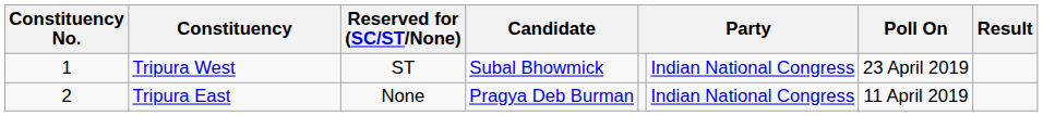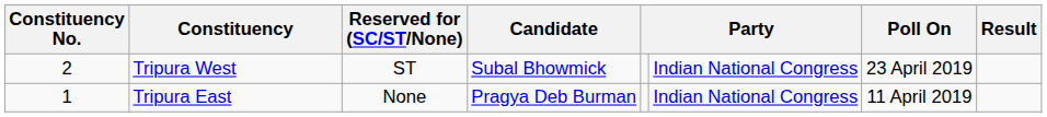 <table class="wikitable sortable">
 <tr>
 <th>Constituency <br> No.</th>
 <th style="width:180px;">Constituency</th>
 <th>Reserved for<br>(<a href='#'>SC/ST</a>/None)</th>
 <th>Candidate</th>
 <th colspan="2">Party</th>
 <th>Poll On</th>
 <th>Result</th>
 </tr>
 <tr>
-<td style="text-align:center;">1</td>
+<td style="text-align:center;">2</td>
 <td><a href='#'>Tripura West</a></td>
 <td style="text-align:center;">ST</td>
 <td><a href='#'>Subal Bhowmick</a></td>
 <td bgcolor=></td>
 <td><a href='#'>Indian National Congress</a></td>
 <td style="text-align:center;">23 April 2019</td>
 <td></td>
 </tr>
 <tr>
-<td style="text-align:center;">2</td>
+<td style="text-align:center;">1</td>
 <td><a href='#'>Tripura East</a></td>
 <td style="text-align:center;">None</td>
 <td><a href='#'>Pragya Deb Burman</a></td>
 <td bgcolor=></td>
 <td><a href='#'>Indian National Congress</a></td>
 <td style="text-align:center;">11 April 2019</td>
 <td></td>
 </tr>
 </table>
